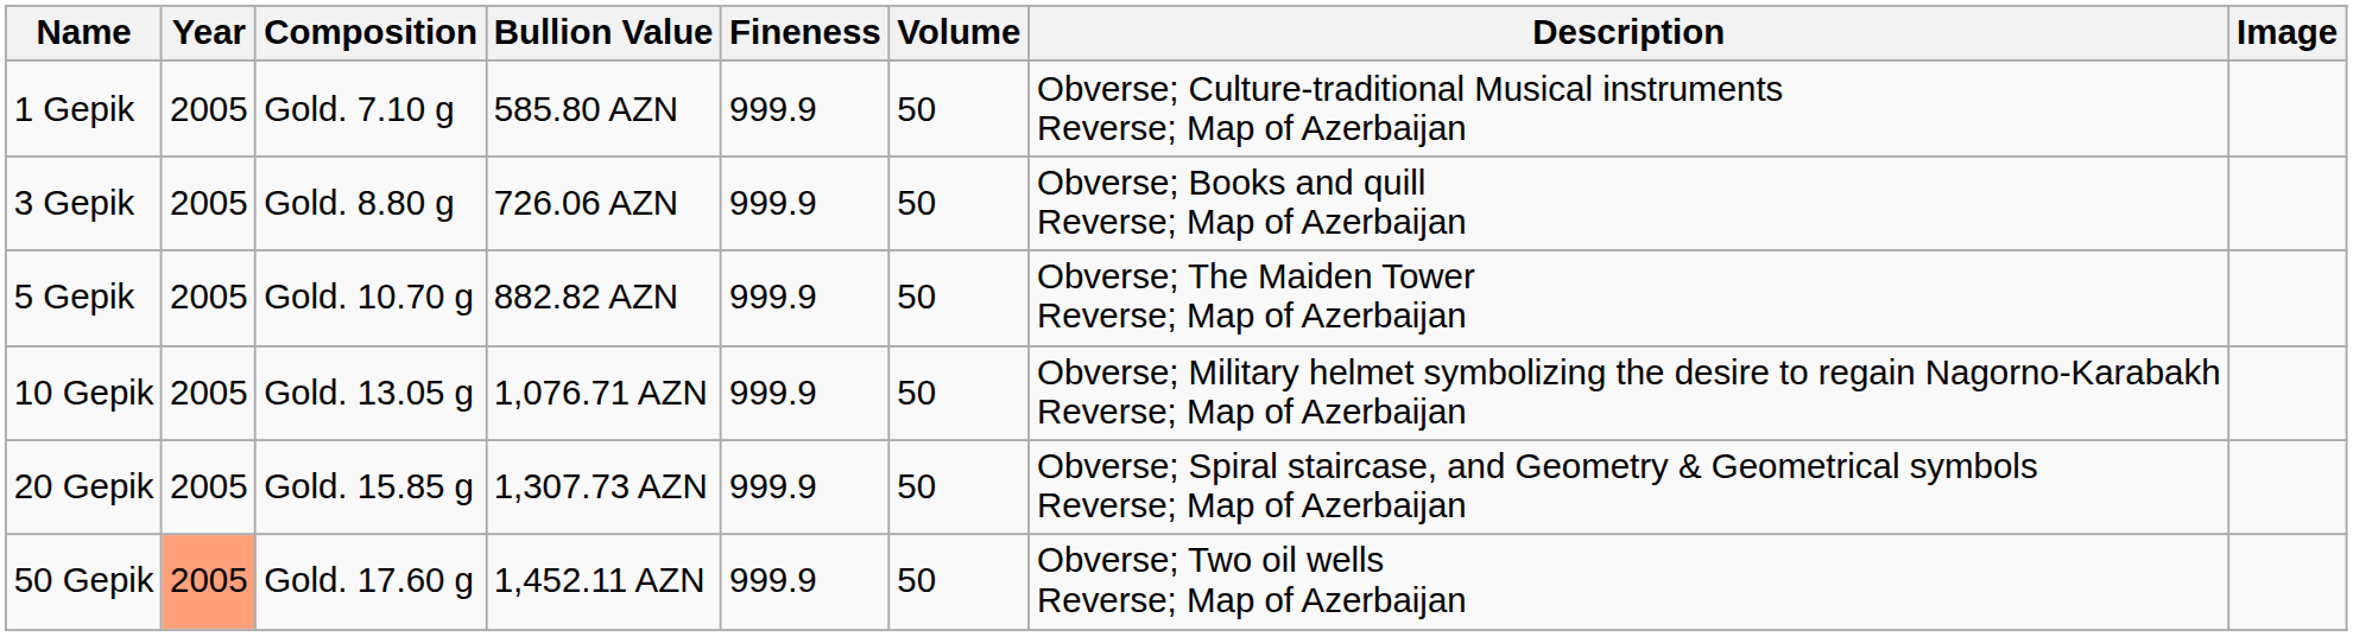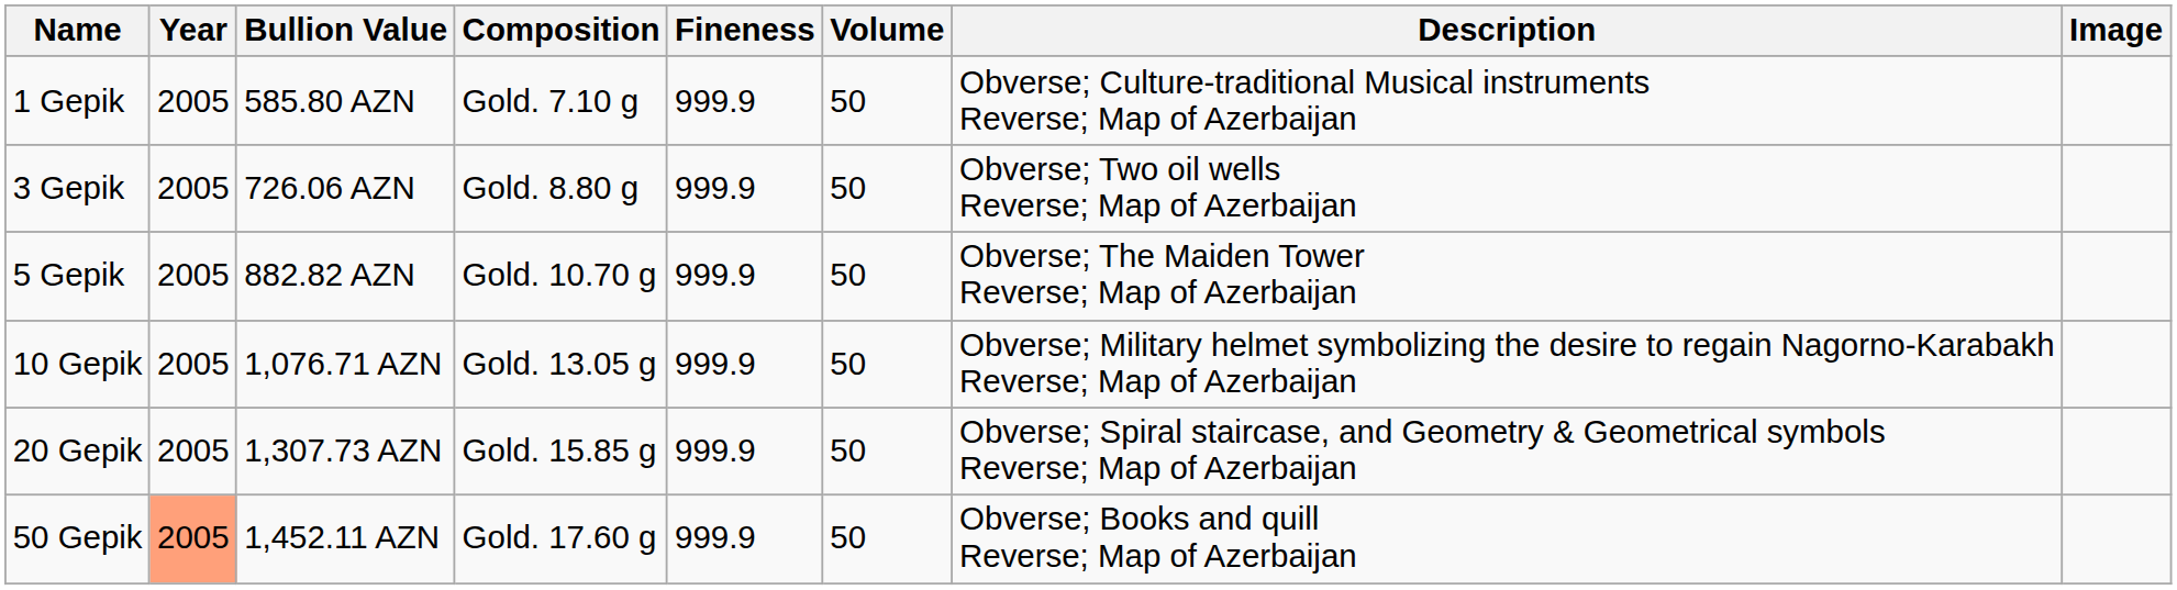 <table class="wikitable">
 <tr>
 <th>Name</th>
 <th>Year</th>
+<th>Bullion Value</th>
 <th>Composition</th>
-<th>Bullion Value</th>
 <th>Fineness</th>
 <th>Volume</th>
 <th>Description</th>
 <th>Image</th>
 </tr>
 <tr>
 <td>1 Gepik</td>
 <td>2005</td>
+<td>585.80  AZN</td>
 <td>Gold. 7.10 g</td>
-<td>585.80  AZN</td>
 <td>999.9</td>
 <td>50</td>
 <td>Obverse; Culture-traditional Musical instruments<br>Reverse; Map of Azerbaijan</td>
 <td></td>
 </tr>
 <tr>
 <td>3  Gepik</td>
 <td>2005</td>
+<td>726.06  AZN</td>
 <td>Gold. 8.80 g</td>
-<td>726.06  AZN</td>
 <td>999.9</td>
 <td>50</td>
-<td>Obverse; Books and quill<br>Reverse; Map of Azerbaijan</td>
+<td>Obverse; Two oil wells<br>Reverse; Map of Azerbaijan</td>
 <td></td>
 </tr>
 <tr>
 <td>5  Gepik</td>
 <td>2005</td>
+<td>882.82  AZN</td>
 <td>Gold. 10.70 g</td>
-<td>882.82  AZN</td>
 <td>999.9</td>
 <td>50</td>
 <td>Obverse; The Maiden Tower<br>Reverse; Map of Azerbaijan</td>
 <td></td>
 </tr>
 <tr>
 <td>10  Gepik</td>
 <td>2005</td>
+<td>1,076.71  AZN</td>
 <td>Gold. 13.05 g</td>
-<td>1,076.71  AZN</td>
 <td>999.9</td>
 <td>50</td>
 <td>Obverse; Military helmet symbolizing the desire to regain Nagorno-Karabakh<br>Reverse; Map of Azerbaijan</td>
 <td></td>
 </tr>
 <tr>
 <td>20  Gepik</td>
 <td>2005</td>
+<td>1,307.73  AZN</td>
 <td>Gold. 15.85 g</td>
-<td>1,307.73  AZN</td>
 <td>999.9</td>
 <td>50</td>
 <td>Obverse; Spiral staircase, and Geometry &  Geometrical symbols<br>Reverse; Map of Azerbaijan</td>
 <td></td>
 </tr>
 <tr>
 <td>50  Gepik</td>
 <td style="background: lightsalmon;">2005</td>
+<td>1,452.11  AZN</td>
 <td>Gold. 17.60 g</td>
-<td>1,452.11  AZN</td>
 <td>999.9</td>
 <td>50</td>
-<td>Obverse; Two oil wells<br>Reverse; Map of Azerbaijan</td>
+<td>Obverse; Books and quill<br>Reverse; Map of Azerbaijan</td>
 <td></td>
 </tr>
 </table>
